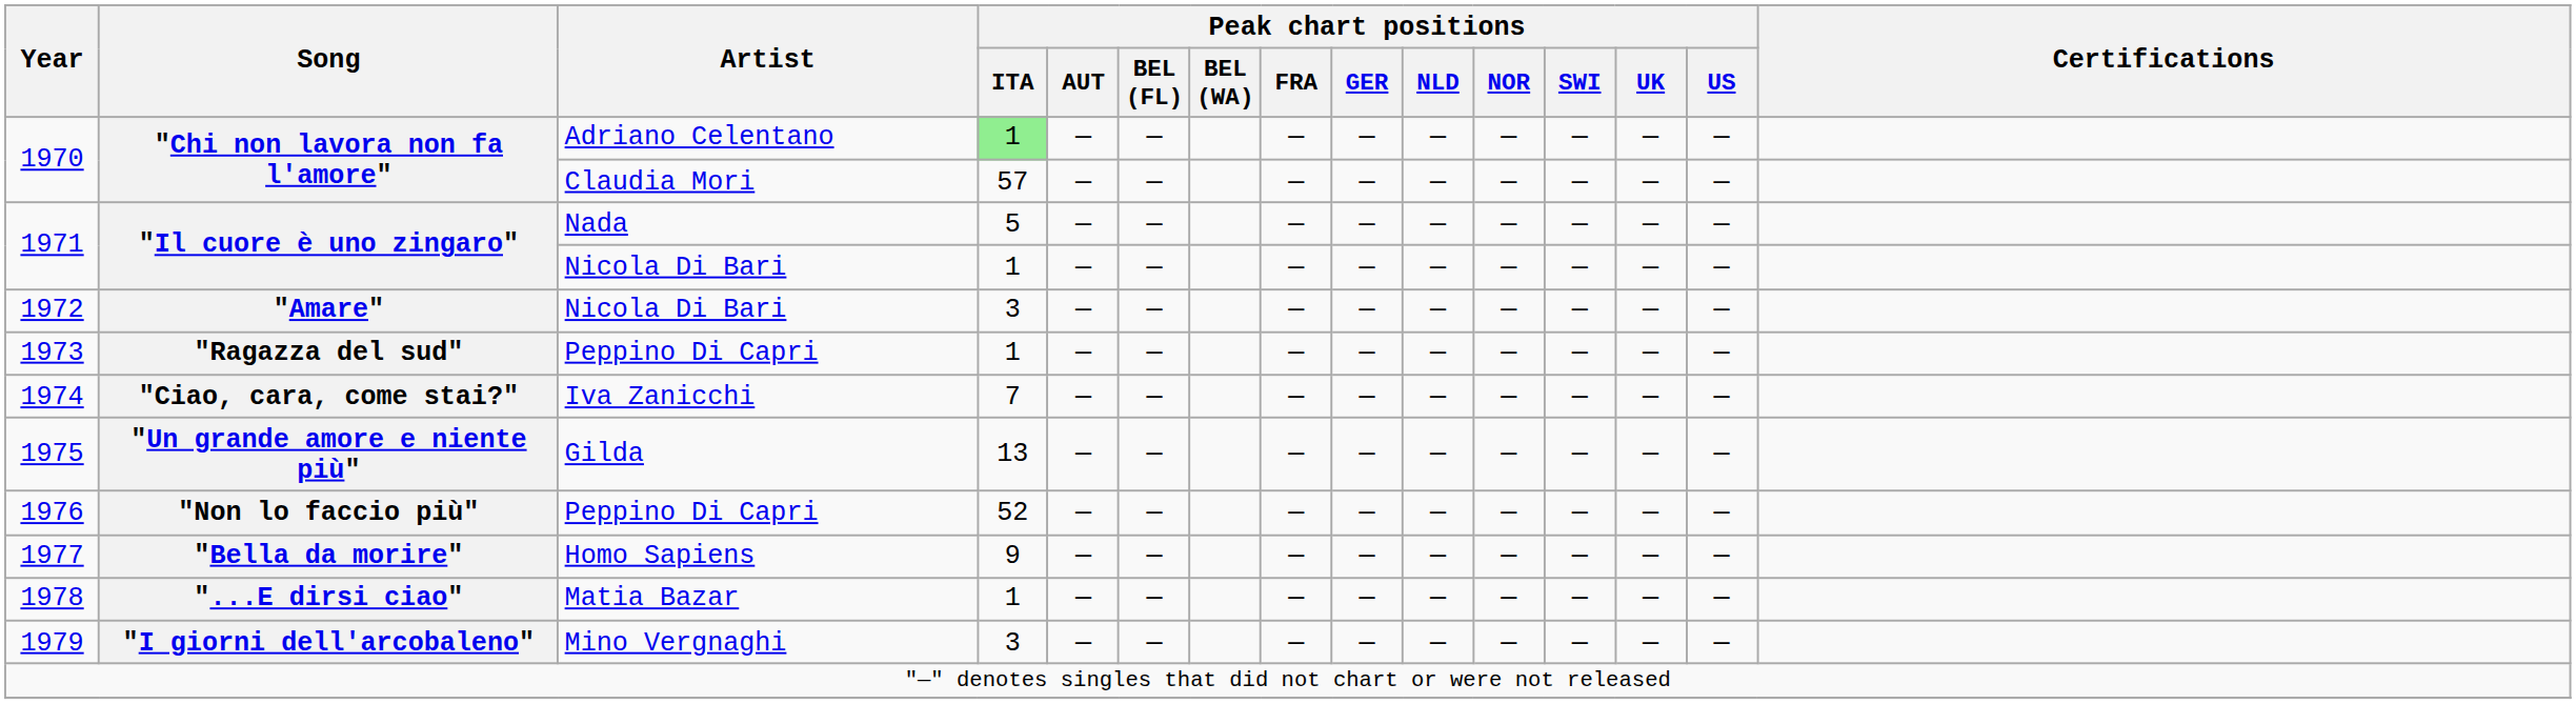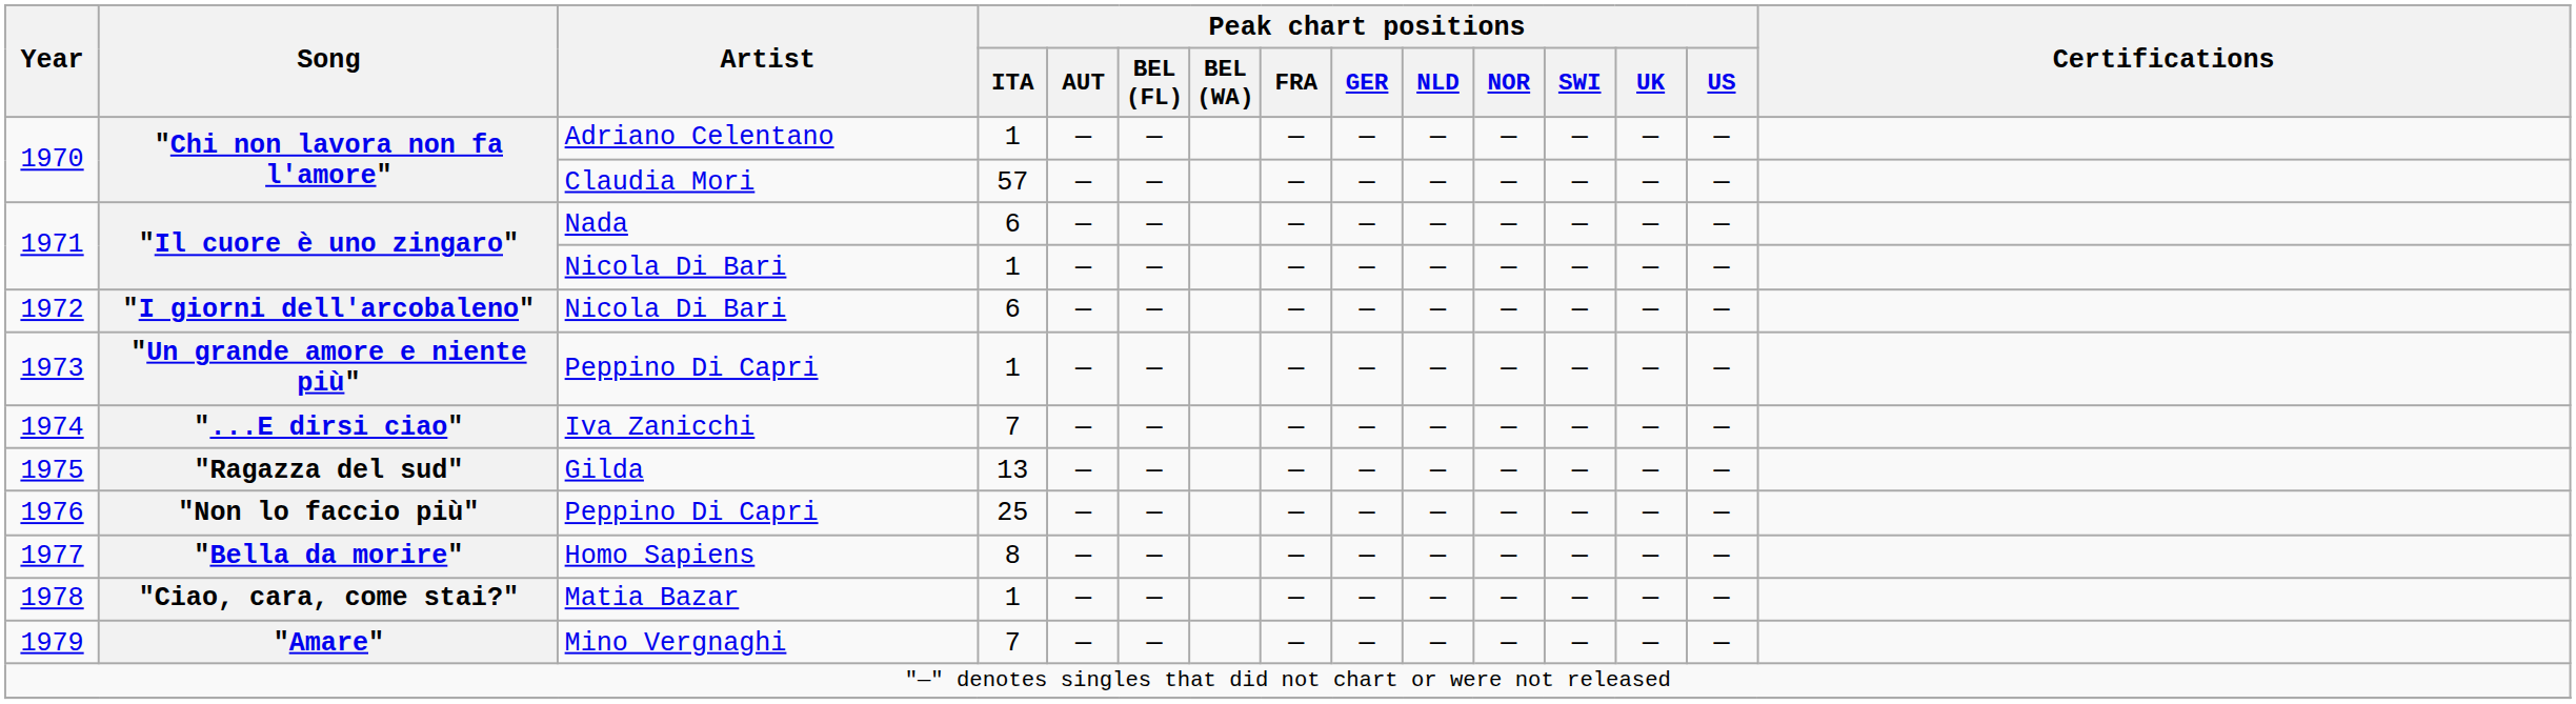 <table class="wikitable plainrowheaders" style="text-align:center;width:100%;">
 <tr>
 <th rowspan="2" style="width:40px;">Year</th>
 <th rowspan="2" style="width:220px;">Song</th>
 <th rowspan="2" style="width:200px;">Artist</th>
 <th colspan="11">Peak chart positions</th>
 <th rowspan="2">Certifications</th>
 </tr>
 <tr>
 <th scope="col" style="width:2.5em;font-size:90%;">ITA<br></th>
 <th scope="col" style="width:2.5em;font-size:90%;">AUT<br></th>
 <th scope="col" style="width:2.5em;font-size:90%;">BEL<br>(FL)<br></th>
 <th scope="col" style="width:2.5em;font-size:90%;">BEL<br>(WA)<br></th>
 <th scope="col" style="width:2.5em;font-size:90%;">FRA<br></th>
 <th scope="col" style="width:2.5em;font-size:90%;"><a href='#'>GER</a><br></th>
 <th scope="col" style="width:2.5em;font-size:90%;"><a href='#'>NLD</a><br></th>
 <th scope="col" style="width:2.5em;font-size:90%;"><a href='#'>NOR</a><br></th>
 <th scope="col" style="width:2.5em;font-size:90%;"><a href='#'>SWI</a><br></th>
 <th scope="col" style="width:2.5em;font-size:90%;"><a href='#'>UK</a><br></th>
 <th scope="col" style="width:2.5em;font-size:90%;"><a href='#'>US</a><br></th>
 </tr>
 <tr>
 <td rowspan="2"><a href='#'>1970</a></td>
 <th rowspan="2" scope="row">"<a href='#'>Chi non lavora non fa l'amore</a>"</th>
 <td style="text-align:left;"><a href='#'>Adriano Celentano</a></td>
-<td style="background: lightgreen;">1</td>
+<td>1</td>
 <td>—</td>
 <td>—</td>
 <td></td>
 <td>—</td>
 <td>—</td>
 <td>—</td>
 <td>—</td>
 <td>—</td>
 <td>—</td>
 <td>—</td>
 <td style="text-align:left;"></td>
 </tr>
 <tr>
 <td style="text-align:left;"><a href='#'>Claudia Mori</a></td>
 <td>57</td>
 <td>—</td>
 <td>—</td>
 <td></td>
 <td>—</td>
 <td>—</td>
 <td>—</td>
 <td>—</td>
 <td>—</td>
 <td>—</td>
 <td>—</td>
 <td style="text-align:left;"></td>
 </tr>
 <tr>
 <td rowspan="2"><a href='#'>1971</a></td>
 <th rowspan="2" scope="row">"<a href='#'>Il cuore è uno zingaro</a>"</th>
 <td style="text-align:left;"><a href='#'>Nada</a></td>
-<td>5</td>
+<td>6</td>
 <td>—</td>
 <td>—</td>
 <td></td>
 <td>—</td>
 <td>—</td>
 <td>—</td>
 <td>—</td>
 <td>—</td>
 <td>—</td>
 <td>—</td>
 <td style="text-align:left;"></td>
 </tr>
 <tr>
 <td style="text-align:left;"><a href='#'>Nicola Di Bari</a></td>
 <td>1</td>
 <td>—</td>
 <td>—</td>
 <td></td>
 <td>—</td>
 <td>—</td>
 <td>—</td>
 <td>—</td>
 <td>—</td>
 <td>—</td>
 <td>—</td>
 <td style="text-align:left;"></td>
 </tr>
 <tr>
 <td><a href='#'>1972</a></td>
-<th scope="row">"<a href='#'>Amare</a>"</th>
+<th scope="row">"<a href='#'>I giorni dell'arcobaleno</a>"</th>
 <td style="text-align:left;"><a href='#'>Nicola Di Bari</a></td>
-<td>3</td>
+<td>6</td>
 <td>—</td>
 <td>—</td>
 <td></td>
 <td>—</td>
 <td>—</td>
 <td>—</td>
 <td>—</td>
 <td>—</td>
 <td>—</td>
 <td>—</td>
 <td style="text-align:left;"></td>
 </tr>
 <tr>
 <td><a href='#'>1973</a></td>
-<th scope="row">"Ragazza del sud"</th>
+<th scope="row">"<a href='#'>Un grande amore e niente più</a>"</th>
 <td style="text-align:left;"><a href='#'>Peppino Di Capri</a></td>
 <td>1</td>
 <td>—</td>
 <td>—</td>
 <td></td>
 <td>—</td>
 <td>—</td>
 <td>—</td>
 <td>—</td>
 <td>—</td>
 <td>—</td>
 <td>—</td>
 <td style="text-align:left;"></td>
 </tr>
 <tr>
 <td><a href='#'>1974</a></td>
-<th scope="row">"Ciao, cara, come stai?"</th>
+<th scope="row">"<a href='#'>...E dirsi ciao</a>"</th>
 <td style="text-align:left;"><a href='#'>Iva Zanicchi</a></td>
 <td>7</td>
 <td>—</td>
 <td>—</td>
 <td></td>
 <td>—</td>
 <td>—</td>
 <td>—</td>
 <td>—</td>
 <td>—</td>
 <td>—</td>
 <td>—</td>
 <td style="text-align:left;"></td>
 </tr>
 <tr>
 <td><a href='#'>1975</a></td>
-<th scope="row">"<a href='#'>Un grande amore e niente più</a>"</th>
+<th scope="row">"Ragazza del sud"</th>
 <td style="text-align:left;"><a href='#'>Gilda</a></td>
 <td>13</td>
 <td>—</td>
 <td>—</td>
 <td></td>
 <td>—</td>
 <td>—</td>
 <td>—</td>
 <td>—</td>
 <td>—</td>
 <td>—</td>
 <td>—</td>
 <td style="text-align:left;"></td>
 </tr>
 <tr>
 <td><a href='#'>1976</a></td>
 <th scope="row">"Non lo faccio più"</th>
 <td style="text-align:left;"><a href='#'>Peppino Di Capri</a></td>
-<td>52</td>
+<td>25</td>
 <td>—</td>
 <td>—</td>
 <td></td>
 <td>—</td>
 <td>—</td>
 <td>—</td>
 <td>—</td>
 <td>—</td>
 <td>—</td>
 <td>—</td>
 <td style="text-align:left;"></td>
 </tr>
 <tr>
 <td><a href='#'>1977</a></td>
 <th scope="row">"<a href='#'>Bella da morire</a>"</th>
 <td style="text-align:left;"><a href='#'>Homo Sapiens</a></td>
-<td>9</td>
+<td>8</td>
 <td>—</td>
 <td>—</td>
 <td></td>
 <td>—</td>
 <td>—</td>
 <td>—</td>
 <td>—</td>
 <td>—</td>
 <td>—</td>
 <td>—</td>
 <td style="text-align:left;"></td>
 </tr>
 <tr>
 <td><a href='#'>1978</a></td>
-<th scope="row">"<a href='#'>...E dirsi ciao</a>"</th>
+<th scope="row">"Ciao, cara, come stai?"</th>
 <td style="text-align:left;"><a href='#'>Matia Bazar</a></td>
 <td>1</td>
 <td>—</td>
 <td>—</td>
 <td></td>
 <td>—</td>
 <td>—</td>
 <td>—</td>
 <td>—</td>
 <td>—</td>
 <td>—</td>
 <td>—</td>
 <td style="text-align:left;"></td>
 </tr>
 <tr>
 <td><a href='#'>1979</a></td>
-<th scope="row">"<a href='#'>I giorni dell'arcobaleno</a>"</th>
+<th scope="row">"<a href='#'>Amare</a>"</th>
 <td style="text-align:left;"><a href='#'>Mino Vergnaghi</a></td>
-<td>3</td>
+<td>7</td>
 <td>—</td>
 <td>—</td>
 <td></td>
 <td>—</td>
 <td>—</td>
 <td>—</td>
 <td>—</td>
 <td>—</td>
 <td>—</td>
 <td>—</td>
 <td style="text-align:left;"></td>
 </tr>
 <tr>
 <td colspan="30" style="text-align:center;font-size:8pt">"—" denotes singles that did not chart or were not released</td>
 </tr>
 <tr>
 </tr>
 </table>
